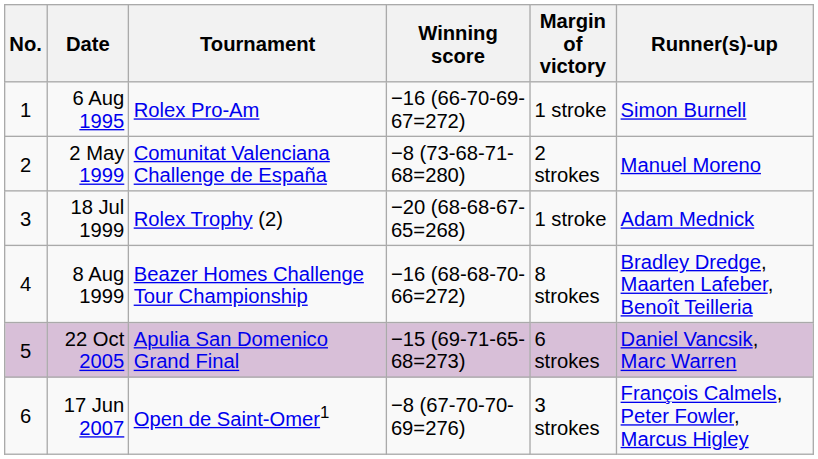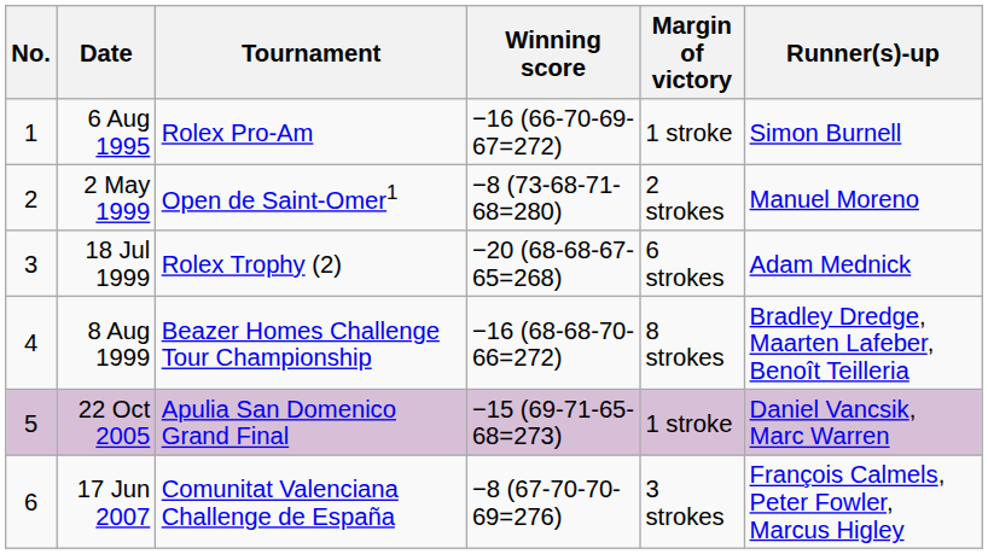 <table class="wikitable" style="font-size:95%;">
 <tr>
 <th>No.</th>
 <th>Date</th>
 <th>Tournament</th>
 <th>Winning score</th>
 <th>Margin of<br>victory</th>
 <th>Runner(s)-up</th>
 </tr>
 <tr>
 <td align=center>1</td>
 <td align=right>6 Aug <a href='#'>1995</a></td>
 <td><a href='#'>Rolex Pro-Am</a></td>
 <td>−16 (66-70-69-67=272)</td>
 <td>1 stroke</td>
 <td> <a href='#'>Simon Burnell</a></td>
 </tr>
 <tr>
 <td align=center>2</td>
 <td align=right>2 May <a href='#'>1999</a></td>
-<td><a href='#'>Comunitat Valenciana Challenge de España</a></td>
+<td><a href='#'>Open de Saint-Omer</a><sup>1</sup></td>
 <td>−8 (73-68-71-68=280)</td>
 <td>2 strokes</td>
 <td> <a href='#'>Manuel Moreno</a></td>
 </tr>
 <tr>
 <td align=center>3</td>
 <td align=right>18 Jul 1999</td>
 <td><a href='#'>Rolex Trophy</a> (2)</td>
 <td>−20 (68-68-67-65=268)</td>
-<td>1 stroke</td>
+<td>6 strokes</td>
 <td> <a href='#'>Adam Mednick</a></td>
 </tr>
 <tr>
 <td align=center>4</td>
 <td align=right>8 Aug 1999</td>
 <td><a href='#'>Beazer Homes Challenge Tour Championship</a></td>
 <td>−16 (68-68-70-66=272)</td>
 <td>8 strokes</td>
 <td> <a href='#'>Bradley Dredge</a>,  <a href='#'>Maarten Lafeber</a>,<br> <a href='#'>Benoît Teilleria</a></td>
 </tr>
 <tr style="background:thistle;">
 <td align=center>5</td>
 <td align=right>22 Oct <a href='#'>2005</a></td>
 <td><a href='#'>Apulia San Domenico Grand Final</a></td>
 <td>−15 (69-71-65-68=273)</td>
-<td>6 strokes</td>
+<td>1 stroke</td>
 <td> <a href='#'>Daniel Vancsik</a>,  <a href='#'>Marc Warren</a></td>
 </tr>
 <tr>
 <td align=center>6</td>
 <td align=right>17 Jun <a href='#'>2007</a></td>
-<td><a href='#'>Open de Saint-Omer</a><sup>1</sup></td>
+<td><a href='#'>Comunitat Valenciana Challenge de España</a></td>
 <td>−8 (67-70-70-69=276)</td>
 <td>3 strokes</td>
 <td> <a href='#'>François Calmels</a>,  <a href='#'>Peter Fowler</a>,<br> <a href='#'>Marcus Higley</a></td>
 </tr>
 </table>
